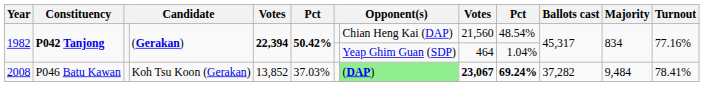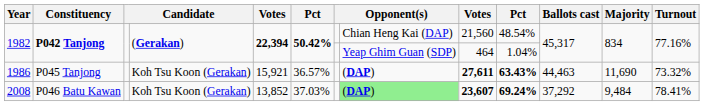 <table class="wikitable" style="margin:0.5em ; font-size:95%">
 <tr>
 <th>Year</th>
 <th>Constituency</th>
 <th colspan=2>Candidate</th>
 <th>Votes</th>
 <th>Pct</th>
 <th colspan=2>Opponent(s)</th>
 <th>Votes</th>
 <th>Pct</th>
 <th>Ballots cast</th>
 <th>Majority</th>
 <th>Turnout</th>
 </tr>
 <tr>
 <td rowspan=2><a href='#'>1982</a></td>
 <td rowspan=2><strong>P042 <a href='#'>Tanjong</a></strong></td>
 <td rowspan=2 ></td>
 <td rowspan=2> (<a href='#'><strong>Gerakan</strong></a>)</td>
 <td rowspan=2 align="right"><strong>22,394</strong></td>
 <td rowspan=2><strong>50.42%</strong></td>
 <td></td>
 <td>Chian Heng Kai (<a href='#'>DAP</a>)</td>
 <td align="right">21,560</td>
 <td>48.54%</td>
 <td rowspan=2>45,317</td>
 <td rowspan=2>834</td>
 <td rowspan=2>77.16%</td>
 </tr>
 <tr>
 <td></td>
 <td><a href='#'>Yeap Ghim Guan</a> (<a href='#'>SDP</a>)</td>
 <td align="right">464</td>
 <td align="right">1.04%</td>
 </tr>
 <tr>
+<td><a href='#'>1986</a></td>
+<td>P045 <a href='#'>Tanjong</a></td>
+<td></td>
+<td>Koh Tsu Koon (<a href='#'>Gerakan</a>)</td>
+<td align="right">15,921</td>
+<td>36.57%</td>
+<td></td>
+<td> (<a href='#'><strong>DAP</strong></a>)</td>
+<td align="right"><strong>27,611</strong></td>
+<td><strong>63.43%</strong></td>
+<td>44,463</td>
+<td>11,690</td>
+<td>73.32%</td>
+</tr>
+<tr>
 <td><a href='#'>2008</a></td>
 <td>P046 <a href='#'>Batu Kawan</a></td>
 <td></td>
 <td>Koh Tsu Koon (<a href='#'>Gerakan</a>)</td>
 <td align="right">13,852</td>
 <td>37.03%</td>
 <td></td>
 <td style="background: lightgreen;"> (<a href='#'><strong>DAP</strong></a>)</td>
-<td align="right"><strong>23,067</strong></td>
+<td align="right"><strong>23,607</strong></td>
 <td><strong>69.24%</strong></td>
-<td>37,282</td>
+<td>37,292</td>
 <td>9,484</td>
 <td>78.41%</td>
 </tr>
 </table>
